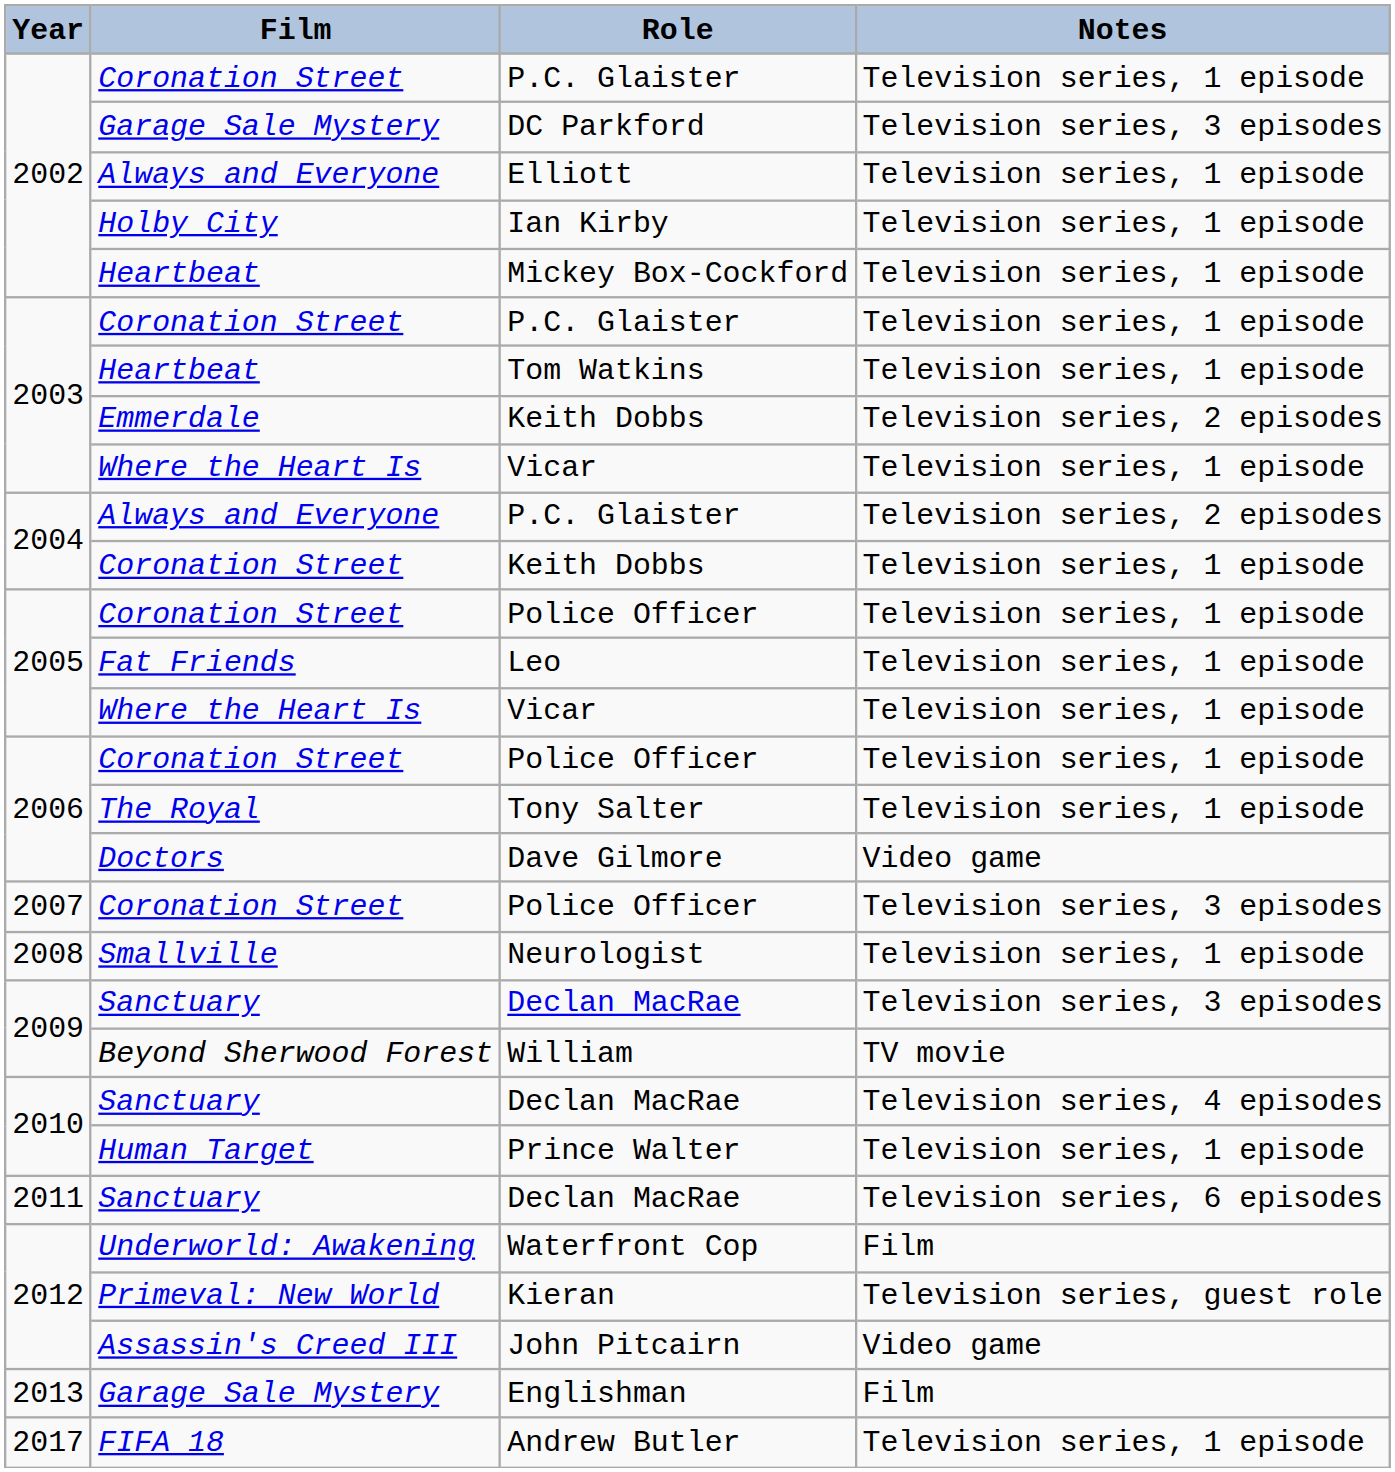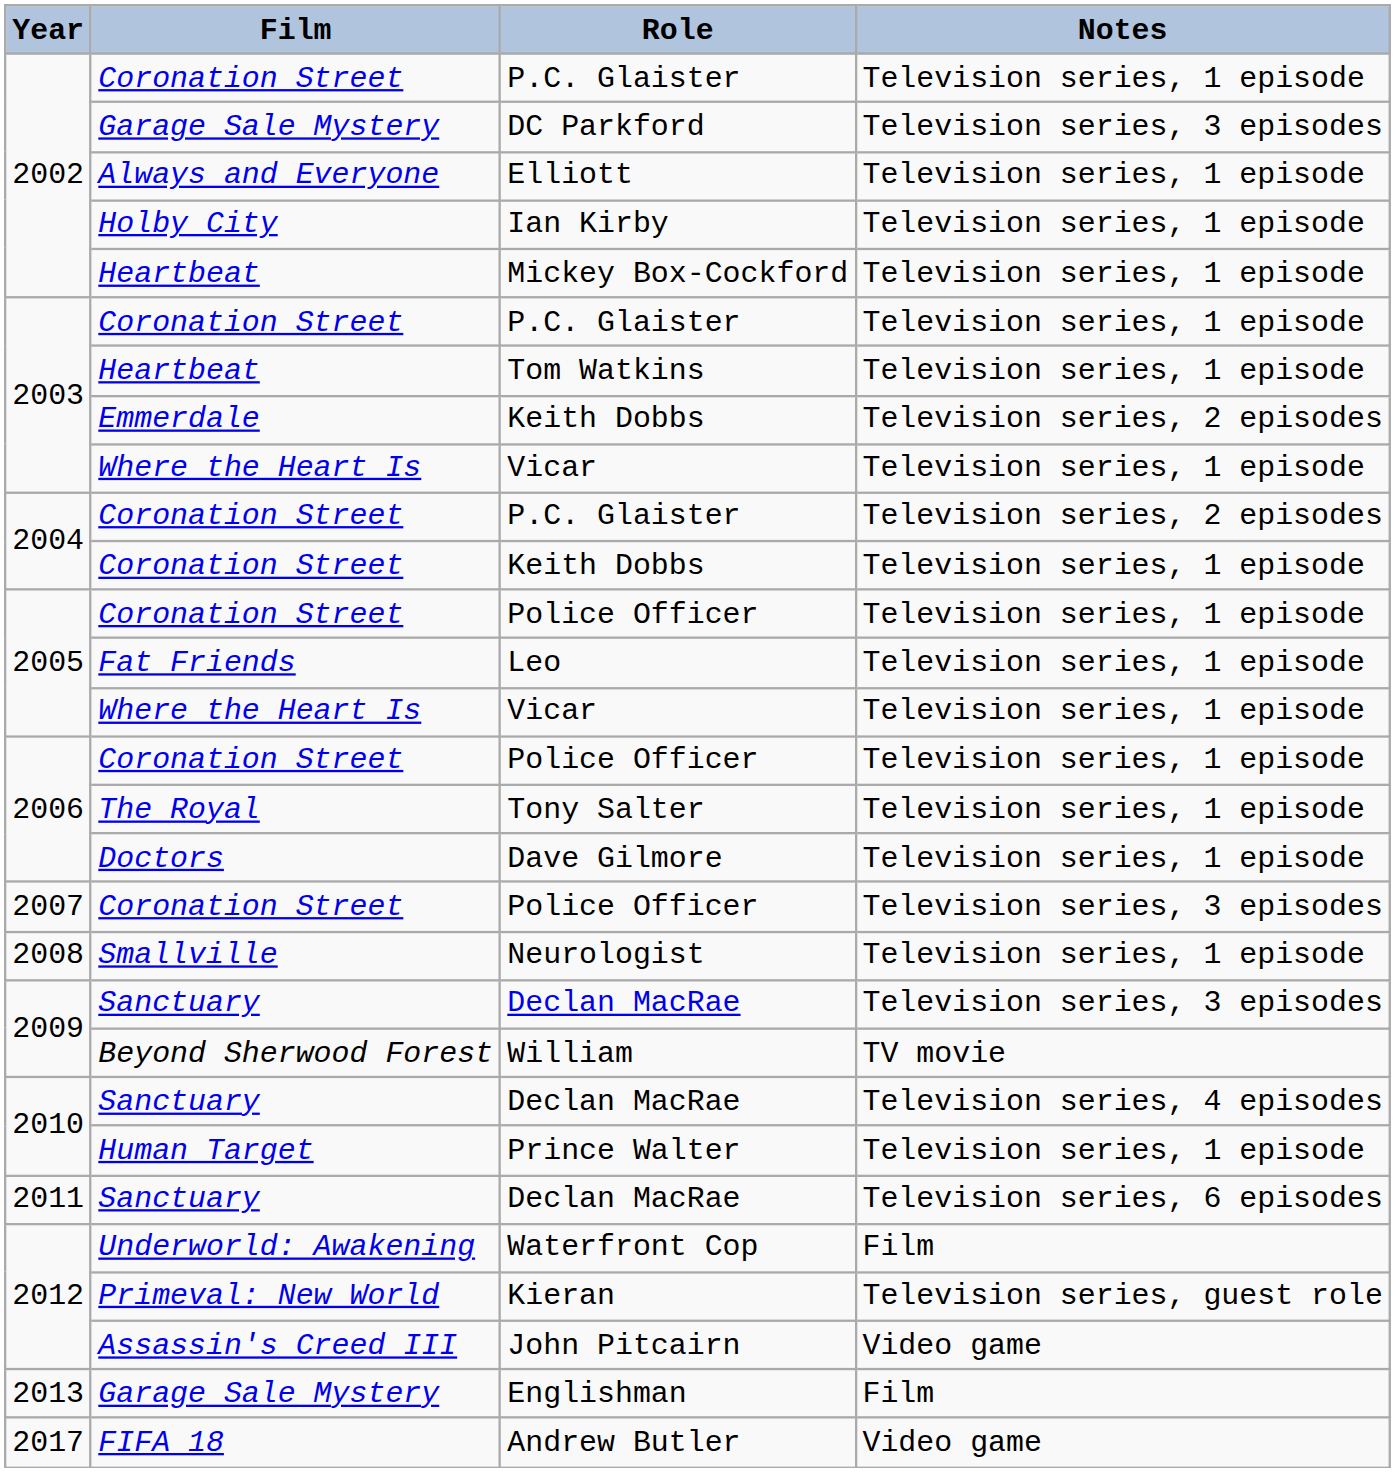 <table class="wikitable">
 <tr>
 <th style="background:#B0C4DE;">Year</th>
 <th style="background:#B0C4DE;">Film</th>
 <th style="background:#B0C4DE;">Role</th>
 <th style="background:#B0C4DE;">Notes</th>
 </tr>
 <tr>
 <td rowspan="5">2002</td>
 <td><em><a href='#'>Coronation Street</a></em></td>
 <td>P.C. Glaister</td>
 <td>Television series, 1 episode</td>
 </tr>
 <tr>
 <td><em><a href='#'>Garage Sale Mystery</a></em></td>
 <td>DC Parkford</td>
 <td>Television series, 3 episodes</td>
 </tr>
 <tr>
 <td><em><a href='#'>Always and Everyone</a></em></td>
 <td>Elliott</td>
 <td>Television series, 1 episode</td>
 </tr>
 <tr>
 <td><em><a href='#'>Holby City</a></em></td>
 <td>Ian Kirby</td>
 <td>Television series, 1 episode</td>
 </tr>
 <tr>
 <td><em><a href='#'>Heartbeat</a></em></td>
 <td>Mickey Box-Cockford</td>
 <td>Television series, 1 episode</td>
 </tr>
 <tr>
 <td rowspan="4">2003</td>
 <td><em><a href='#'>Coronation Street</a></em></td>
 <td>P.C. Glaister</td>
 <td>Television series, 1 episode</td>
 </tr>
 <tr>
 <td><em><a href='#'>Heartbeat</a></em></td>
 <td>Tom Watkins</td>
 <td>Television series, 1 episode</td>
 </tr>
 <tr>
 <td><em><a href='#'>Emmerdale</a></em></td>
 <td>Keith Dobbs</td>
 <td>Television series, 2 episodes</td>
 </tr>
 <tr>
 <td><em><a href='#'>Where the Heart Is</a></em></td>
 <td>Vicar</td>
 <td>Television series, 1 episode</td>
 </tr>
 <tr>
 <td rowspan="2">2004</td>
-<td><em><a href='#'>Always and Everyone</a></em></td>
+<td><em><a href='#'>Coronation Street</a></em></td>
 <td>P.C. Glaister</td>
 <td>Television series, 2 episodes</td>
 </tr>
 <tr>
 <td><em><a href='#'>Coronation Street</a></em></td>
 <td>Keith Dobbs</td>
 <td>Television series, 1 episode</td>
 </tr>
 <tr>
 <td rowspan="3">2005</td>
 <td><em><a href='#'>Coronation Street</a></em></td>
 <td>Police Officer</td>
 <td>Television series, 1 episode</td>
 </tr>
 <tr>
 <td><em><a href='#'>Fat Friends</a></em></td>
 <td>Leo</td>
 <td>Television series, 1 episode</td>
 </tr>
 <tr>
 <td><em><a href='#'>Where the Heart Is</a></em></td>
 <td>Vicar</td>
 <td>Television series, 1 episode</td>
 </tr>
 <tr>
 <td rowspan="3">2006</td>
 <td><em><a href='#'>Coronation Street</a></em></td>
 <td>Police Officer</td>
 <td>Television series, 1 episode</td>
 </tr>
 <tr>
 <td><em><a href='#'>The Royal</a></em></td>
 <td>Tony Salter</td>
 <td>Television series, 1 episode</td>
 </tr>
 <tr>
 <td><em><a href='#'>Doctors</a></em></td>
 <td>Dave Gilmore</td>
-<td>Video game</td>
+<td>Television series, 1 episode</td>
 </tr>
 <tr>
 <td rowspan="1">2007</td>
 <td><em><a href='#'>Coronation Street</a></em></td>
 <td>Police Officer</td>
 <td>Television series, 3 episodes</td>
 </tr>
 <tr>
 <td rowspan="1">2008</td>
 <td><em><a href='#'>Smallville</a></em></td>
 <td>Neurologist</td>
 <td>Television series, 1 episode</td>
 </tr>
 <tr>
 <td rowspan="2">2009</td>
 <td><em><a href='#'>Sanctuary</a></em></td>
 <td><a href='#'>Declan MacRae</a></td>
 <td>Television series, 3 episodes</td>
 </tr>
 <tr>
 <td><em>Beyond Sherwood Forest</em></td>
 <td>William</td>
 <td>TV movie</td>
 </tr>
 <tr>
 <td rowspan="2">2010</td>
 <td><em><a href='#'>Sanctuary</a></em></td>
 <td>Declan MacRae</td>
 <td>Television series, 4 episodes</td>
 </tr>
 <tr>
 <td><em><a href='#'>Human Target</a></em></td>
 <td>Prince Walter</td>
 <td>Television series, 1 episode</td>
 </tr>
 <tr>
 <td rowspan="1">2011</td>
 <td><em><a href='#'>Sanctuary</a></em></td>
 <td>Declan MacRae</td>
 <td>Television series, 6 episodes</td>
 </tr>
 <tr>
 <td rowspan="3">2012</td>
 <td><em><a href='#'>Underworld: Awakening</a></em></td>
 <td>Waterfront Cop</td>
 <td>Film</td>
 </tr>
 <tr>
 <td><em><a href='#'>Primeval: New World</a></em></td>
 <td>Kieran</td>
 <td>Television series, guest role</td>
 </tr>
 <tr>
 <td><em><a href='#'>Assassin's Creed III</a></em></td>
 <td>John Pitcairn</td>
 <td>Video game</td>
 </tr>
 <tr>
 <td>2013</td>
 <td><em><a href='#'>Garage Sale Mystery</a></em></td>
 <td>Englishman</td>
 <td>Film</td>
 </tr>
 <tr>
 <td>2017</td>
 <td><em><a href='#'>FIFA 18</a></em></td>
 <td>Andrew Butler</td>
-<td>Television series, 1 episode</td>
+<td>Video game</td>
 </tr>
 <tr>
 </tr>
 </table>
